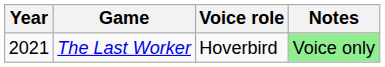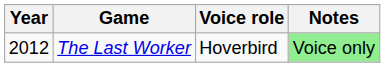 <table class="wikitable">
 <tr>
 <th>Year</th>
 <th>Game</th>
 <th>Voice role</th>
 <th>Notes</th>
 </tr>
 <tr>
-<td>2021</td>
+<td>2012</td>
 <td><em><a href='#'>The Last Worker</a></em></td>
 <td>Hoverbird</td>
 <td style="background: lightgreen;">Voice only</td>
 </tr>
 </table>
